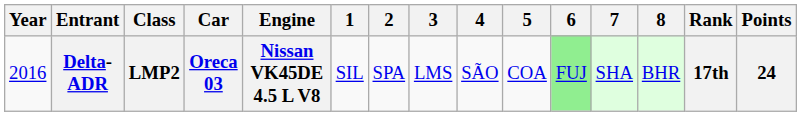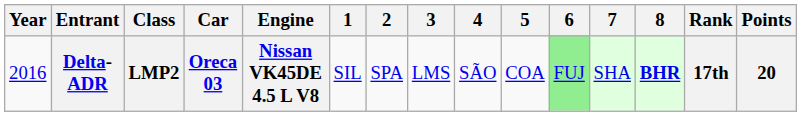 <table class="wikitable" style="text-align:center; font-size:90%">
 <tr>
 <th>Year</th>
 <th>Entrant</th>
 <th>Class</th>
 <th>Car</th>
 <th>Engine</th>
 <th>1</th>
 <th>2</th>
 <th>3</th>
 <th>4</th>
 <th>5</th>
 <th>6</th>
 <th>7</th>
 <th>8</th>
 <th>Rank</th>
 <th>Points</th>
 </tr>
 <tr>
 <td><a href='#'>2016</a></td>
 <th><a href='#'>Delta</a>-<a href='#'>ADR</a></th>
 <th>LMP2</th>
 <th><a href='#'>Oreca 03</a></th>
 <th><a href='#'>Nissan</a> VK45DE 4.5 L V8</th>
 <td><a href='#'>SIL</a></td>
 <td><a href='#'>SPA</a></td>
 <td><a href='#'>LMS</a></td>
 <td><a href='#'>SÃO</a></td>
 <td><a href='#'>COA</a></td>
 <td style="background: lightgreen;"><a href='#'>FUJ</a></td>
 <td style="background:#DFFFDF;"><a href='#'>SHA</a><br></td>
-<td style="background:#DFFFDF;"><a href='#'>BHR</a><br></td>
+<td style="background:#DFFFDF;"><strong><a href='#'>BHR</a><br></strong></td>
 <th>17th</th>
-<th>24</th>
+<th>20</th>
 </tr>
 </table>
